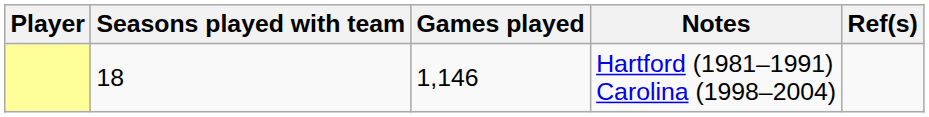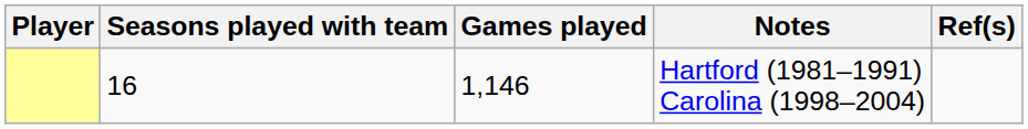 <table class="wikitable sortable plainrowheaders">
 <tr>
 <th scope="col">Player</th>
 <th scope="col">Seasons played with team</th>
 <th scope="col">Games played</th>
 <th scope="col">Notes</th>
 <th scope="col" class="unsortable">Ref(s)</th>
 </tr>
 <tr>
 <td style="background:#FFFF99"></td>
-<td>18</td>
+<td>16</td>
 <td>1,146</td>
 <td><a href='#'>Hartford</a> (1981–1991)<br><a href='#'>Carolina</a> (1998–2004)</td>
 <td></td>
 </tr>
 </table>
